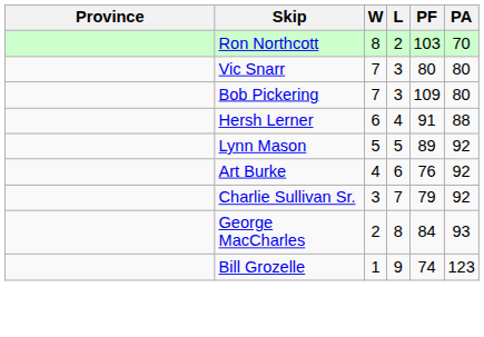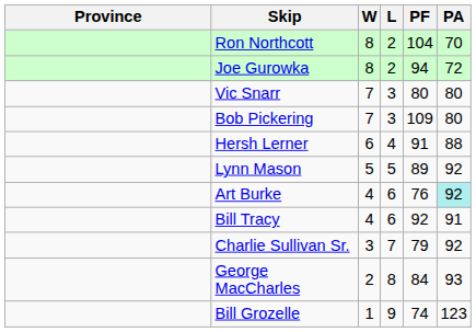 <table class=wikitable style="text-align:center;">
 <tr>
 <th bgcolor="#efefef" width="200">Province</th>
 <th bgcolor="#efefef" width="140">Skip</th>
 <th bgcolor="#efefef" width="15">W</th>
 <th bgcolor="#efefef" width="15">L</th>
 <th bgcolor="#efefef" width="15">PF</th>
 <th bgcolor="#efefef" width="15">PA</th>
 </tr>
 <tr bgcolor=#ccffcc>
 <td style="text-align:left;"></td>
 <td style="text-align:left;"><a href='#'>Ron Northcott</a></td>
 <td>8</td>
 <td>2</td>
-<td>103</td>
+<td>104</td>
 <td>70</td>
+</tr>
+<tr bgcolor=#ccffcc>
+<td style="text-align:left;"></td>
+<td style="text-align:left;"><a href='#'>Joe Gurowka</a></td>
+<td>8</td>
+<td>2</td>
+<td>94</td>
+<td>72</td>
 </tr>
 <tr>
 <td style="text-align:left;"></td>
 <td style="text-align:left;"><a href='#'>Vic Snarr</a></td>
 <td>7</td>
 <td>3</td>
 <td>80</td>
 <td>80</td>
 </tr>
 <tr>
 <td style="text-align:left;"></td>
 <td style="text-align:left;"><a href='#'>Bob Pickering</a></td>
 <td>7</td>
 <td>3</td>
 <td>109</td>
 <td>80</td>
 </tr>
 <tr>
 <td style="text-align:left;"></td>
 <td style="text-align:left;"><a href='#'>Hersh Lerner</a></td>
 <td>6</td>
 <td>4</td>
 <td>91</td>
 <td>88</td>
 </tr>
 <tr>
 <td style="text-align:left;"></td>
 <td style="text-align:left;"><a href='#'>Lynn Mason</a></td>
 <td>5</td>
 <td>5</td>
 <td>89</td>
 <td>92</td>
 </tr>
 <tr>
 <td style="text-align:left;"></td>
 <td style="text-align:left;"><a href='#'>Art Burke</a></td>
 <td>4</td>
 <td>6</td>
 <td>76</td>
+<td style="background: paleturquoise;">92</td>
+</tr>
+<tr>
+<td style="text-align:left;"></td>
+<td style="text-align:left;"><a href='#'>Bill Tracy</a></td>
+<td>4</td>
+<td>6</td>
 <td>92</td>
+<td>91</td>
 </tr>
 <tr>
 <td style="text-align:left;"></td>
 <td style="text-align:left;"><a href='#'>Charlie Sullivan Sr.</a></td>
 <td>3</td>
 <td>7</td>
 <td>79</td>
 <td>92</td>
 </tr>
 <tr>
 <td style="text-align:left;"></td>
 <td style="text-align:left;"><a href='#'>George MacCharles</a></td>
 <td>2</td>
 <td>8</td>
 <td>84</td>
 <td>93</td>
 </tr>
 <tr>
 <td style="text-align:left;"></td>
 <td style="text-align:left;"><a href='#'>Bill Grozelle</a></td>
 <td>1</td>
 <td>9</td>
 <td>74</td>
 <td>123</td>
 </tr>
 </table>
